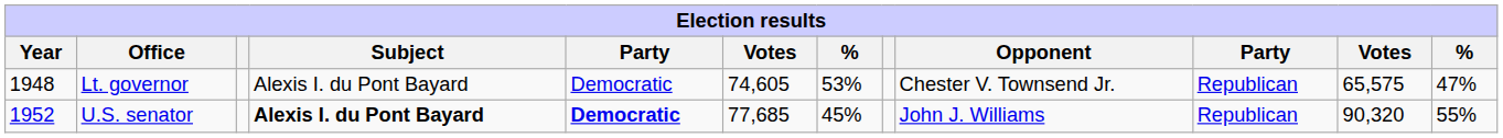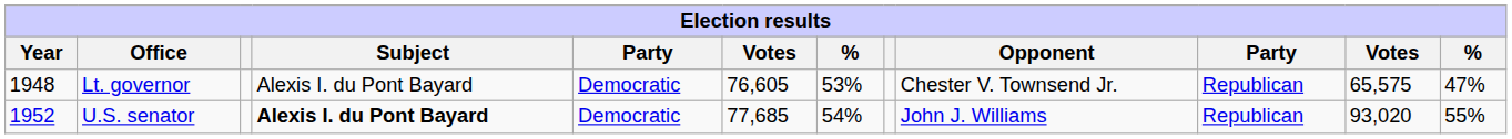 <table class=wikitable style="width: 94%" style="text-align: center;" align="center">
 <tr bgcolor=#cccccc>
 <th colspan=12 style="background: #ccccff;"><strong>Election results</strong></th>
 </tr>
 <tr>
 <th><strong>Year</strong></th>
 <th><strong>Office</strong></th>
 <th></th>
 <th><strong>Subject</strong></th>
 <th><strong>Party</strong></th>
 <th><strong>Votes</strong></th>
 <th><strong>%</strong></th>
 <th></th>
 <th><strong>Opponent</strong></th>
 <th><strong>Party</strong></th>
 <th><strong>Votes</strong></th>
 <th><strong>%</strong></th>
 </tr>
 <tr>
 <td>1948</td>
 <td><a href='#'>Lt. governor</a></td>
 <td></td>
 <td>Alexis I. du Pont Bayard</td>
 <td><a href='#'>Democratic</a></td>
-<td>74,605</td>
+<td>76,605</td>
 <td>53%</td>
 <td></td>
 <td>Chester V. Townsend Jr.</td>
 <td><a href='#'>Republican</a></td>
 <td>65,575</td>
 <td>47%</td>
 </tr>
 <tr>
 <td><a href='#'>1952</a></td>
 <td><a href='#'>U.S. senator</a></td>
 <td></td>
 <td><strong>Alexis I. du Pont Bayard</strong></td>
-<td><strong><a href='#'>Democratic</a></strong></td>
+<td><a href='#'>Democratic</a></td>
 <td>77,685</td>
-<td>45%</td>
+<td>54%</td>
 <td></td>
 <td><a href='#'>John J. Williams</a></td>
 <td><a href='#'>Republican</a></td>
-<td>90,320</td>
+<td>93,020</td>
 <td>55%</td>
 </tr>
 </table>
